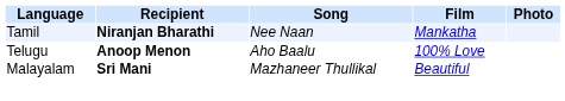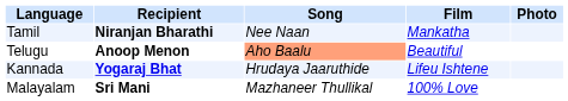 <table cellspacing="1" cellpadding="1" border="0" style="width:50%;">
 <tr style="background:#d1e4fd;">
 <th>Language</th>
 <th>Recipient</th>
 <th>Song</th>
 <th>Film</th>
 <th>Photo</th>
 </tr>
 <tr style="background:#edf3fe;">
 <td>Tamil</td>
 <td><strong>Niranjan Bharathi</strong></td>
 <td><em>Nee Naan</em></td>
 <td><em><a href='#'>Mankatha</a></em></td>
 <td></td>
 </tr>
 <tr>
 <td>Telugu</td>
 <td><strong>Anoop Menon</strong></td>
-<td><em>Aho Baalu</em></td>
-<td><em><a href='#'>100% Love</a></em></td>
+<td style="background: lightsalmon;"><em>Aho Baalu</em></td>
+<td><em><a href='#'>Beautiful</a></em></td>
+<td></td>
+</tr>
+<tr style="background:#edf3fe;">
+<td>Kannada</td>
+<td><strong><a href='#'>Yogaraj Bhat</a></strong></td>
+<td><em>Hrudaya Jaaruthide</em></td>
+<td><em><a href='#'>Lifeu Ishtene</a></em></td>
 <td></td>
 </tr>
 <tr>
 <td>Malayalam</td>
 <td><strong>Sri Mani</strong></td>
 <td><em>Mazhaneer Thullikal</em></td>
-<td><em><a href='#'>Beautiful</a></em></td>
+<td><em><a href='#'>100% Love</a></em></td>
 </tr>
 </table>
